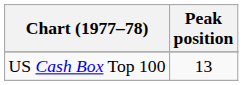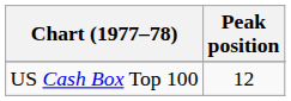 <table class="wikitable sortable">
 <tr>
 <th>Chart (1977–78)</th>
 <th>Peak<br>position</th>
 </tr>
 <tr>
 </tr>
 <tr>
 </tr>
 <tr>
 </tr>
 <tr>
 </tr>
 <tr>
 <td>US <em><a href='#'>Cash Box</a></em> Top 100</td>
-<td style="text-align:center;">13</td>
+<td style="text-align:center;">12</td>
 </tr>
 <tr>
 </tr>
 </table>
